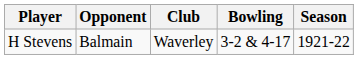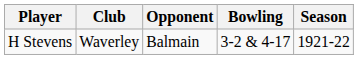 <table class="wikitable">
 <tr>
 <th>Player</th>
+<th>Club</th>
 <th>Opponent</th>
-<th>Club</th>
 <th>Bowling</th>
 <th>Season</th>
 </tr>
 <tr>
 <td>H Stevens</td>
+<td>Waverley</td>
 <td>Balmain</td>
-<td>Waverley</td>
 <td>3-2 & 4-17</td>
 <td>1921-22</td>
 </tr>
 </table>
